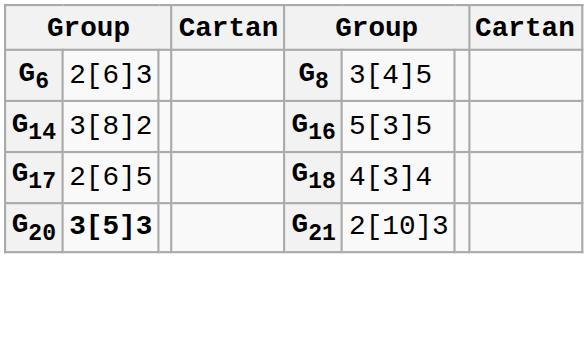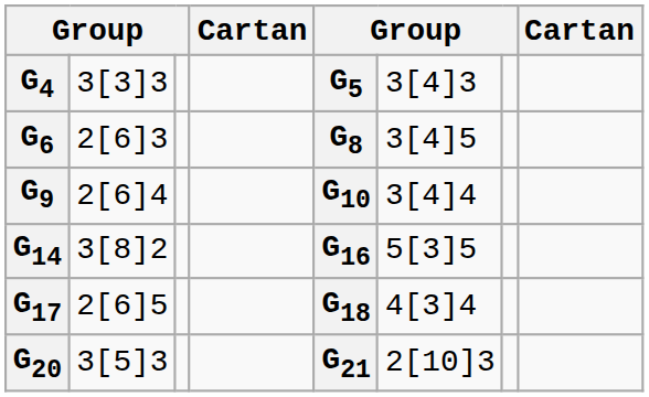 <table class=wikitable>
 <tr>
 <th colspan=3>Group</th>
 <th>Cartan</th>
 <th colspan=3>Group</th>
 <th>Cartan</th>
 </tr>
 <tr>
+<th>G<sub>4</sub></th>
+<td>3[3]3</td>
+<td></td>
+<td></td>
+<th>G<sub>5</sub></th>
+<td>3[4]3</td>
+<td></td>
+<td></td>
+</tr>
+<tr>
 <th>G<sub>6</sub></th>
 <td>2[6]3</td>
 <td></td>
 <td></td>
 <th>G<sub>8</sub></th>
 <td>3[4]5</td>
+<td></td>
+<td></td>
+</tr>
+<tr>
+<th>G<sub>9</sub></th>
+<td>2[6]4</td>
+<td></td>
+<td></td>
+<th>G<sub>10</sub></th>
+<td>3[4]4</td>
 <td></td>
 <td></td>
 </tr>
 <tr>
 <th>G<sub>14</sub></th>
 <td>3[8]2</td>
 <td></td>
 <td></td>
 <th>G<sub>16</sub></th>
 <td>5[3]5</td>
 <td></td>
 <td></td>
 </tr>
 <tr>
 <th>G<sub>17</sub></th>
 <td>2[6]5</td>
 <td></td>
 <td></td>
 <th>G<sub>18</sub></th>
 <td>4[3]4</td>
 <td></td>
 <td></td>
 </tr>
 <tr>
 <th>G<sub>20</sub></th>
-<td><strong>3[5]3</strong></td>
+<td>3[5]3</td>
 <td></td>
 <td></td>
 <th>G<sub>21</sub></th>
 <td>2[10]3</td>
 <td></td>
 <td></td>
 </tr>
 </table>
